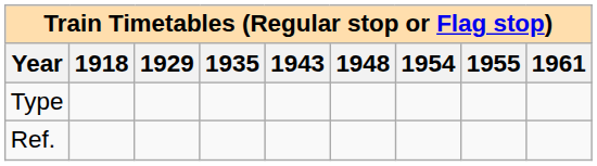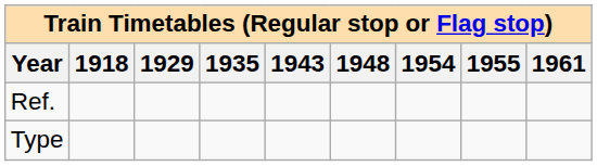 <table class="wikitable">
 <tr>
 <th colspan="9" style="background:#ffdead;">Train Timetables (Regular stop or <a href='#'>Flag stop</a>)</th>
 </tr>
 <tr>
 <th>Year</th>
 <th>1918</th>
 <th>1929</th>
 <th>1935</th>
 <th>1943</th>
 <th>1948</th>
 <th>1954</th>
 <th>1955</th>
 <th>1961</th>
 </tr>
 <tr>
+<td>Ref.</td>
+<td></td>
+<td></td>
+<td></td>
+<td></td>
+<td></td>
+<td></td>
+<td></td>
+<td></td>
+</tr>
+<tr>
 <td>Type</td>
 <td></td>
 <td></td>
 <td></td>
 <td></td>
 <td></td>
 <td></td>
 <td></td>
 <td></td>
 </tr>
-<tr>
-<td>Ref.</td>
-<td></td>
-<td></td>
-<td></td>
-<td></td>
-<td></td>
-<td></td>
-<td></td>
-<td></td>
-</tr>
 </table>
